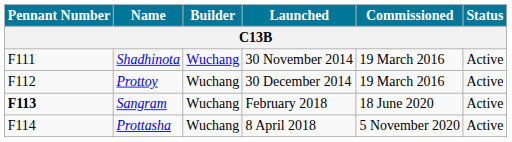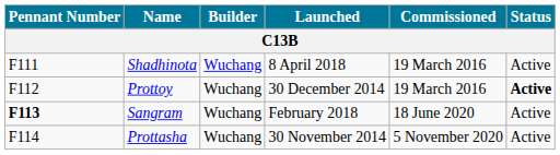 <table class="wikitable">
 <tr>
 <th style="background:#079;color:#fff;">Pennant Number</th>
 <th style="background:#079;color:#fff;">Name</th>
 <th style="background:#079;color:#fff;">Builder</th>
 <th style="background:#079;color:#fff;">Launched</th>
 <th style="background:#079;color:#fff;">Commissioned</th>
 <th style="background:#079;color:#fff;">Status</th>
 </tr>
 <tr>
 <th colspan="6">C13B</th>
 </tr>
 <tr>
 <td>F111</td>
 <td><em><a href='#'>Shadhinota</a></em></td>
 <td><a href='#'>Wuchang</a></td>
-<td>30 November 2014</td>
+<td>8 April 2018</td>
 <td>19 March 2016</td>
 <td>Active</td>
 </tr>
 <tr>
 <td>F112</td>
 <td><em><a href='#'>Prottoy</a></em></td>
 <td>Wuchang</td>
 <td>30 December 2014</td>
 <td>19 March 2016</td>
-<td>Active</td>
+<td><strong>Active</strong></td>
 </tr>
 <tr>
 <td><strong>F113</strong></td>
 <td><em><a href='#'>Sangram</a></em></td>
 <td>Wuchang</td>
 <td>February 2018</td>
 <td>18 June 2020</td>
 <td>Active</td>
 </tr>
 <tr>
 <td>F114</td>
 <td><em><a href='#'>Prottasha</a></em></td>
 <td>Wuchang</td>
-<td>8 April 2018</td>
+<td>30 November 2014</td>
 <td>5 November 2020</td>
 <td>Active</td>
 </tr>
 </table>
